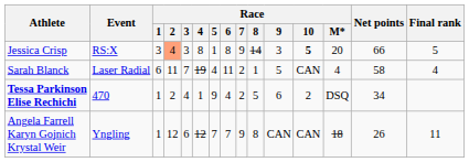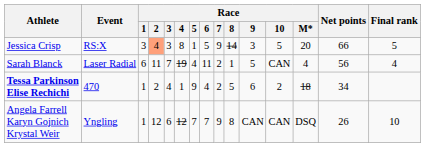 <table class="wikitable" style="font-size:90%;">
 <tr>
 <th rowspan=2>Athlete</th>
 <th rowspan=2>Event</th>
 <th colspan=11>Race</th>
 <th rowspan=2>Net points</th>
 <th rowspan=2>Final rank</th>
 </tr>
 <tr style="font-size:95%">
 <th>1</th>
 <th>2</th>
 <th>3</th>
 <th>4</th>
 <th>5</th>
 <th>6</th>
 <th>7</th>
 <th>8</th>
 <th>9</th>
 <th>10</th>
 <th>M*</th>
 </tr>
 <tr align=center>
 <td align=left><a href='#'>Jessica Crisp</a></td>
 <td align=left><a href='#'>RS:X</a></td>
 <td>3</td>
 <td style="background: lightsalmon;">4</td>
 <td>3</td>
 <td>8</td>
 <td>1</td>
-<td>8</td>
+<td>5</td>
 <td>9</td>
 <td><s>14</s></td>
 <td>3</td>
-<td><strong>5</strong></td>
+<td>5</td>
 <td>20</td>
 <td>66</td>
 <td>5</td>
 </tr>
 <tr align=center>
 <td align=left><a href='#'>Sarah Blanck</a></td>
 <td align=left><a href='#'>Laser Radial</a></td>
 <td>6</td>
 <td>11</td>
 <td>7</td>
 <td><s>19</s></td>
 <td>4</td>
 <td>11</td>
 <td>2</td>
 <td>1</td>
 <td>5</td>
 <td>CAN</td>
 <td>4</td>
-<td>58</td>
+<td>56</td>
 <td>4</td>
 </tr>
 <tr align=center>
 <td align=left><strong><a href='#'>Tessa Parkinson</a><br><a href='#'>Elise Rechichi</a></strong></td>
 <td align=left><a href='#'>470</a></td>
 <td>1</td>
 <td>2</td>
 <td>4</td>
 <td>1</td>
 <td>9</td>
 <td>4</td>
 <td>2</td>
 <td>5</td>
 <td>6</td>
 <td>2</td>
-<td>DSQ</td>
+<td><s>18</s></td>
 <td>34</td>
 <td></td>
 </tr>
 <tr align=center>
 <td align=left><a href='#'>Angela Farrell</a><br><a href='#'>Karyn Gojnich</a><br><a href='#'>Krystal Weir</a></td>
 <td align=left><a href='#'>Yngling</a></td>
 <td>1</td>
 <td>12</td>
 <td>6</td>
 <td><s>12</s></td>
 <td>7</td>
 <td>7</td>
 <td>9</td>
 <td>8</td>
 <td>CAN</td>
 <td>CAN</td>
-<td><s>18</s></td>
+<td>DSQ</td>
 <td>26</td>
-<td>11</td>
+<td>10</td>
 </tr>
 </table>
